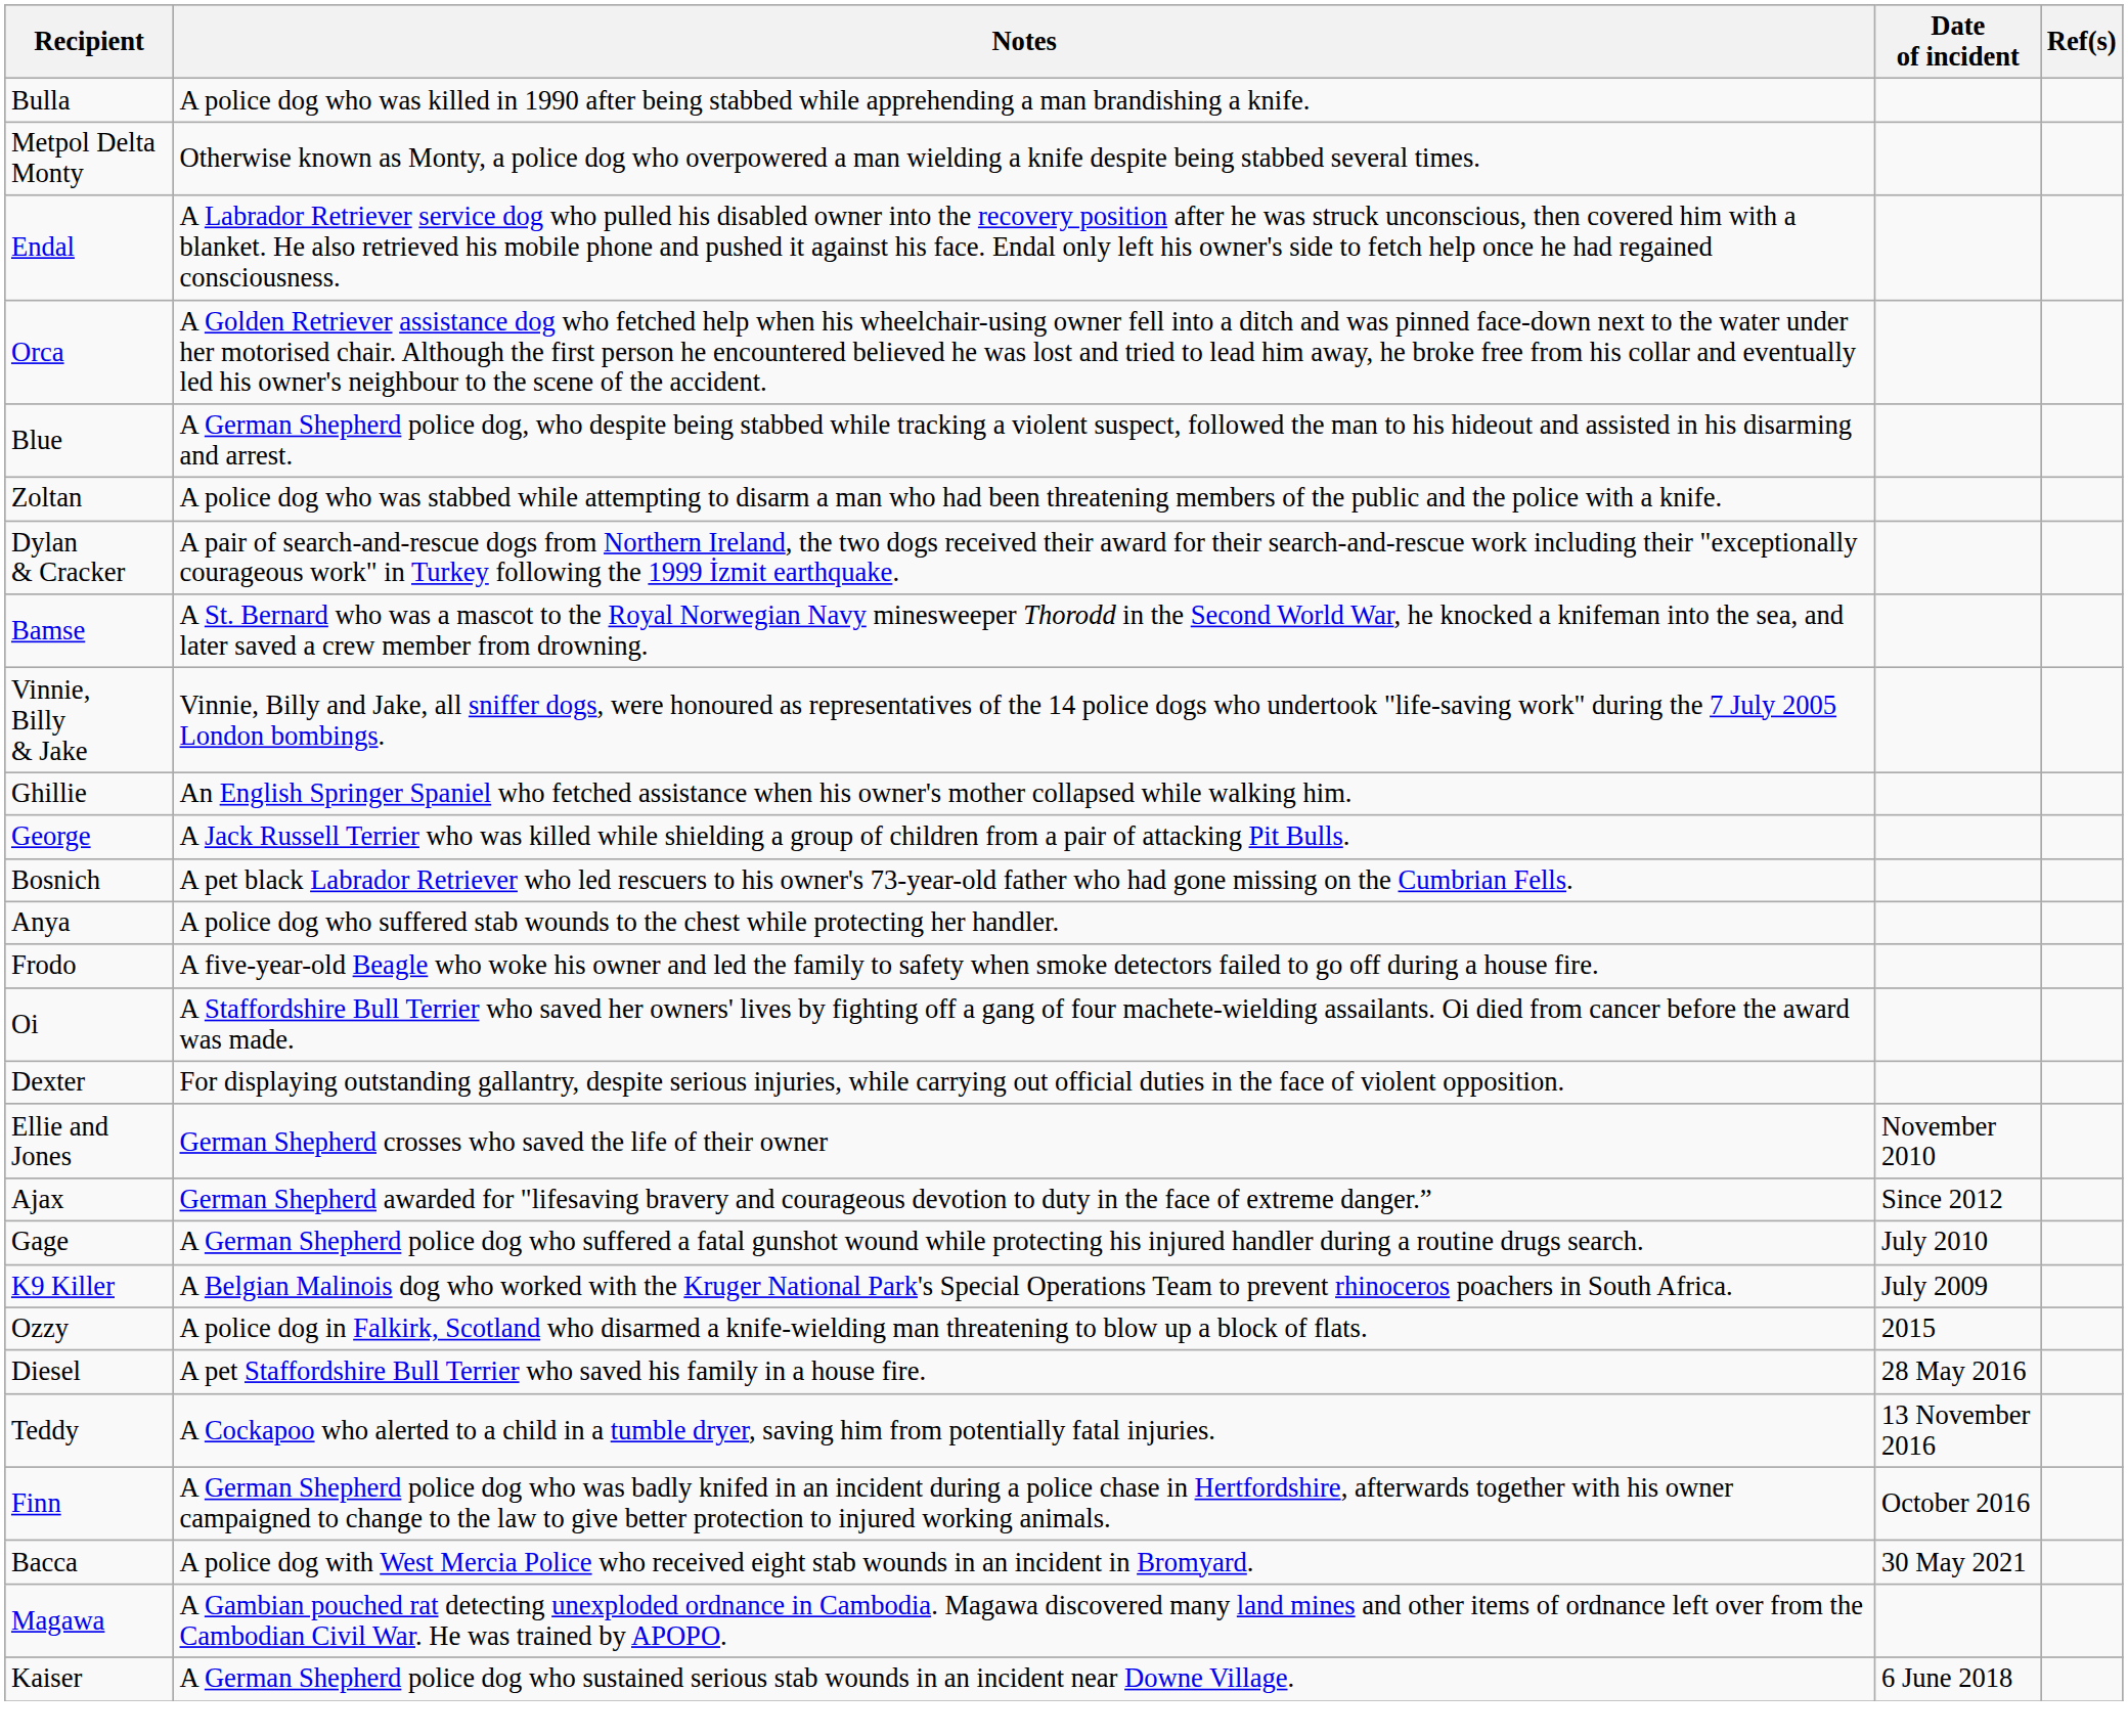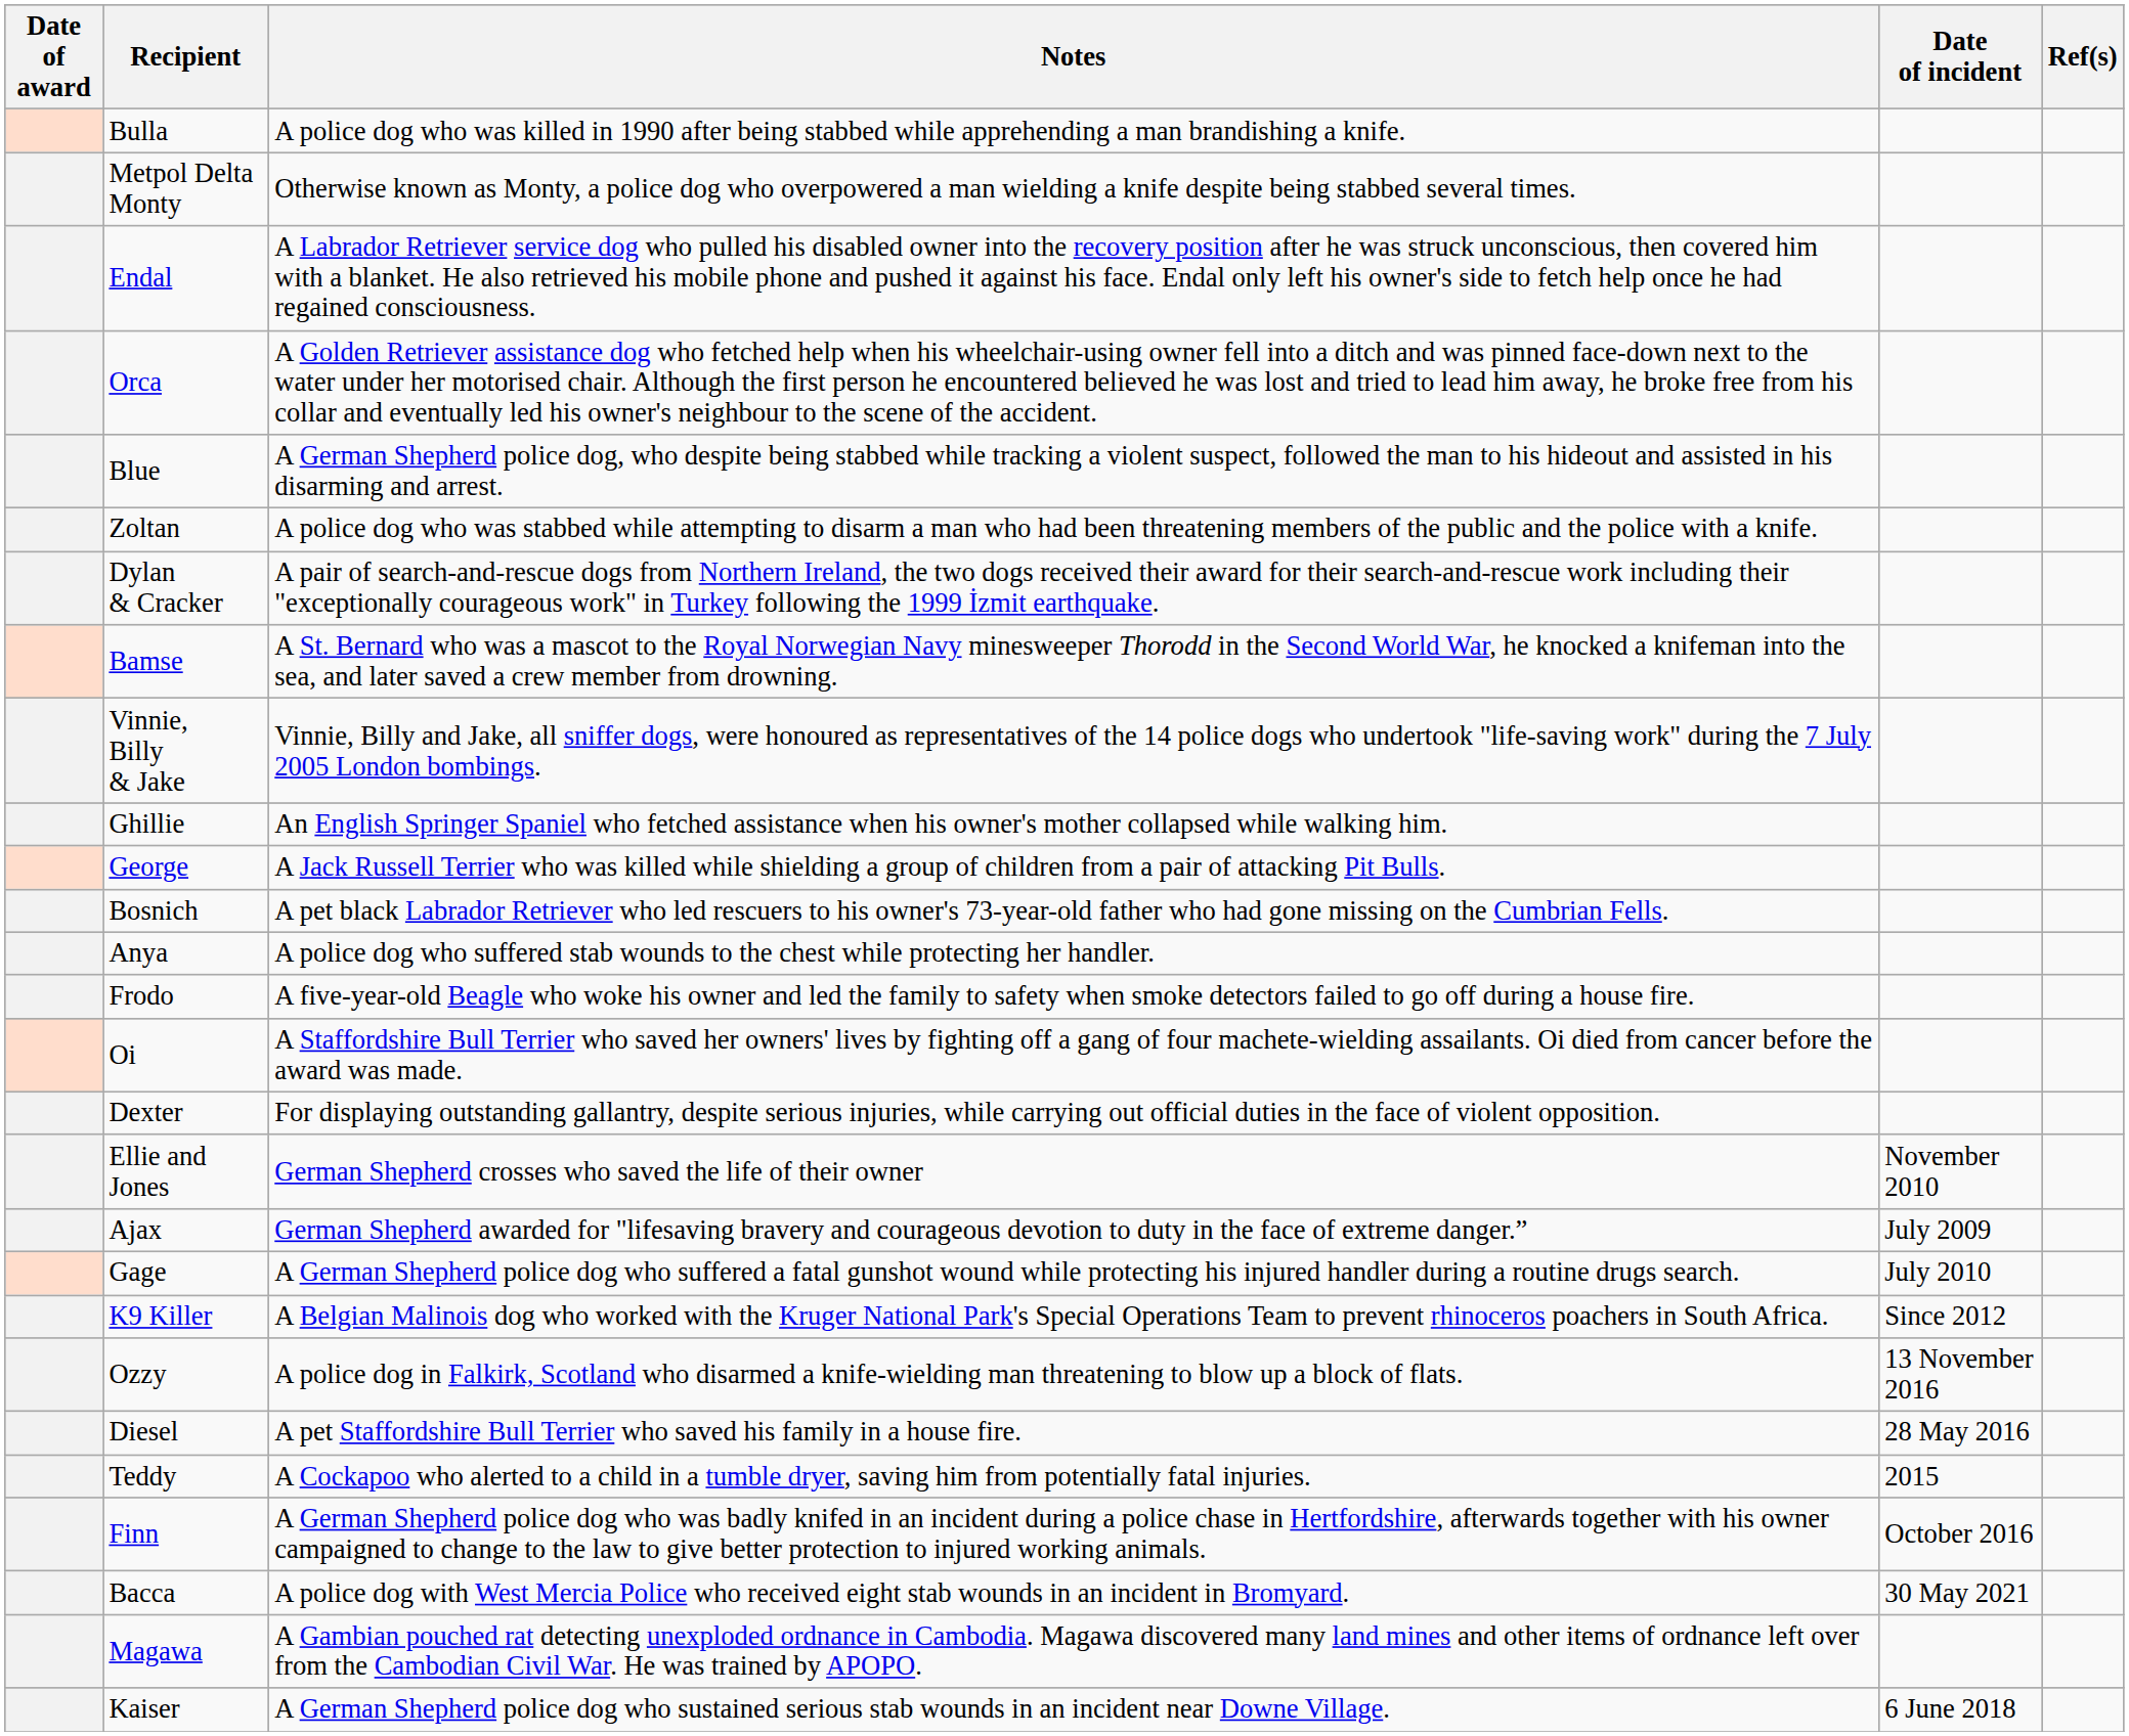 <table class="sortable plainrowheaders wikitable">
 <tr>
+<th scope="col">Date<br>of award</th>
 <th scope="col">Recipient</th>
 <th scope="col" class="unsortable">Notes</th>
 <th scope="col">Date<br>of incident</th>
 <th scope="col"  class="unsortable" align=center>Ref(s)</th>
 </tr>
 <tr>
+<th scope="row" style="background:#FFDDCC;"></th>
 <td>Bulla</td>
 <td>A police dog who was killed in 1990 after being stabbed while apprehending a man brandishing a knife.</td>
 <td></td>
 <td align=center></td>
 </tr>
 <tr>
+<th scope="row"></th>
 <td>Metpol Delta Monty</td>
 <td>Otherwise known as Monty, a police dog who overpowered a man wielding a knife despite being stabbed several times.</td>
 <td></td>
 <td align=center></td>
 </tr>
 <tr>
+<th scope="row"></th>
 <td><a href='#'>Endal</a></td>
 <td>A <a href='#'>Labrador Retriever</a> <a href='#'>service dog</a> who pulled his disabled owner into the <a href='#'>recovery position</a> after he was struck unconscious, then covered him with a blanket. He also retrieved his mobile phone and pushed it against his face. Endal only left his owner's side to fetch help once he had regained consciousness.</td>
 <td></td>
 <td align=center></td>
 </tr>
 <tr>
+<th scope="row"></th>
 <td><a href='#'>Orca</a></td>
 <td>A <a href='#'>Golden Retriever</a> <a href='#'>assistance dog</a> who fetched help when his wheelchair-using owner fell into a ditch and was pinned face-down next to the water under her motorised chair. Although the first person he encountered believed he was lost and tried to lead him away, he broke free from his collar and eventually led his owner's neighbour to the scene of the accident.</td>
 <td></td>
 <td align=center></td>
 </tr>
 <tr>
+<th scope="row"></th>
 <td>Blue</td>
 <td>A <a href='#'>German Shepherd</a> police dog, who despite being stabbed while tracking a violent suspect, followed the man to his hideout and assisted in his disarming and arrest.</td>
 <td></td>
 <td align=center></td>
 </tr>
 <tr>
+<th scope="row"></th>
 <td>Zoltan</td>
 <td>A police dog who was stabbed while attempting to disarm a man who had been threatening members of the public and the police with a knife.</td>
 <td></td>
 <td align=center></td>
 </tr>
 <tr>
+<th scope="row"></th>
 <td>Dylan<br>& Cracker</td>
 <td>A pair of search-and-rescue dogs from <a href='#'>Northern Ireland</a>, the two dogs received their award for their search-and-rescue work including their "exceptionally courageous work" in <a href='#'>Turkey</a> following the <a href='#'>1999 İzmit earthquake</a>.</td>
 <td></td>
 <td align=center></td>
 </tr>
 <tr>
+<th scope="row" style="background:#FFDDCC;"></th>
 <td><a href='#'>Bamse</a></td>
 <td>A <a href='#'>St. Bernard</a> who was a mascot to the <a href='#'>Royal Norwegian Navy</a> minesweeper <em>Thorodd</em> in the <a href='#'>Second World War</a>, he knocked a knifeman into the sea, and later saved a crew member from drowning.</td>
 <td></td>
 <td align=center></td>
 </tr>
 <tr>
+<th scope="row"></th>
 <td>Vinnie,<br> Billy<br>& Jake</td>
 <td>Vinnie, Billy and Jake, all <a href='#'>sniffer dogs</a>, were honoured as representatives of the 14 police dogs who undertook "life-saving work" during the <a href='#'>7 July 2005 London bombings</a>.</td>
 <td></td>
 <td align=center></td>
 </tr>
 <tr>
+<th scope="row"></th>
 <td>Ghillie</td>
 <td>An <a href='#'>English Springer Spaniel</a> who fetched assistance when his owner's mother collapsed while walking him.</td>
 <td></td>
 <td align=center></td>
 </tr>
 <tr>
+<th scope="row" style="background:#FFDDCC;"></th>
 <td><a href='#'>George</a></td>
 <td>A <a href='#'>Jack Russell Terrier</a> who was killed while shielding a group of children from a pair of attacking <a href='#'>Pit Bulls</a>.</td>
 <td></td>
 <td align=center></td>
 </tr>
 <tr>
+<th scope="row"></th>
 <td>Bosnich</td>
 <td>A pet black <a href='#'>Labrador Retriever</a> who led rescuers to his owner's 73-year-old father who had gone missing on the <a href='#'>Cumbrian Fells</a>.</td>
 <td></td>
 <td align=center></td>
 </tr>
 <tr>
+<th scope="row"></th>
 <td>Anya</td>
 <td>A police dog who suffered stab wounds to the chest while protecting her handler.</td>
 <td></td>
 <td align=center></td>
 </tr>
 <tr>
+<th scope="row"></th>
 <td>Frodo</td>
 <td>A five-year-old <a href='#'>Beagle</a> who woke his owner and led the family to safety when smoke detectors failed to go off during a house fire.</td>
 <td></td>
 <td align=center></td>
 </tr>
 <tr>
+<th scope="row" style="background:#FFDDCC;"></th>
 <td>Oi</td>
 <td>A <a href='#'>Staffordshire Bull Terrier</a> who saved her owners' lives by fighting off a gang of four machete-wielding assailants. Oi died from cancer before the award was made.</td>
 <td></td>
 <td align=center></td>
 </tr>
 <tr>
+<th scope="row"></th>
 <td>Dexter</td>
 <td>For displaying outstanding gallantry, despite serious injuries, while carrying out official duties in the face of violent opposition.</td>
 <td></td>
 <td align=center></td>
 </tr>
 <tr>
+<th scope="row"></th>
 <td>Ellie and Jones</td>
 <td><a href='#'>German Shepherd</a> crosses who saved the life of their owner</td>
 <td>November 2010</td>
 <td align=center></td>
 </tr>
 <tr>
+<th scope="row"></th>
 <td>Ajax</td>
 <td><a href='#'>German Shepherd</a> awarded for "lifesaving bravery and courageous devotion to duty in the face of extreme danger.”</td>
-<td>Since 2012</td>
+<td>July 2009</td>
 <td align=center></td>
 </tr>
 <tr>
+<th scope="row" style="background:#FFDDCC;"></th>
 <td>Gage</td>
 <td>A <a href='#'>German Shepherd</a> police dog who suffered a fatal gunshot wound while protecting his injured handler during a routine drugs search.</td>
 <td>July 2010</td>
 <td align=center></td>
 </tr>
 <tr>
+<th scope="row"></th>
 <td><a href='#'>K9 Killer</a></td>
 <td>A <a href='#'>Belgian Malinois</a> dog who worked with the <a href='#'>Kruger National Park</a>'s Special Operations Team to prevent <a href='#'>rhinoceros</a> poachers in South Africa.</td>
-<td>July 2009</td>
+<td>Since 2012</td>
 <td align=center></td>
 </tr>
 <tr>
+<th scope="row"></th>
 <td>Ozzy</td>
 <td>A police dog in <a href='#'>Falkirk, Scotland</a> who disarmed a knife-wielding man threatening to blow up a block of flats.</td>
-<td>2015</td>
+<td>13 November 2016</td>
 <td align=center></td>
 </tr>
 <tr>
+<th scope="row"></th>
 <td>Diesel</td>
 <td>A pet <a href='#'>Staffordshire Bull Terrier</a> who saved his family in a house fire.</td>
 <td>28 May 2016</td>
 <td align=center></td>
 </tr>
 <tr>
+<th scope="row"></th>
 <td>Teddy</td>
 <td>A <a href='#'>Cockapoo</a> who alerted to a child in a <a href='#'>tumble dryer</a>, saving him from potentially fatal injuries.</td>
-<td>13 November 2016</td>
+<td>2015</td>
 <td align=center></td>
 </tr>
 <tr>
+<th scope="row"></th>
 <td><a href='#'>Finn</a></td>
 <td>A <a href='#'>German Shepherd</a> police dog who was badly knifed in an incident during a police chase in <a href='#'>Hertfordshire</a>, afterwards together with his owner campaigned to change to the law to give better protection to injured working animals.</td>
 <td>October 2016</td>
 <td align=center></td>
 </tr>
 <tr>
+<th scope="row"></th>
 <td>Bacca</td>
 <td>A police dog with <a href='#'>West Mercia Police</a> who received eight stab wounds in an incident in <a href='#'>Bromyard</a>.</td>
 <td>30 May 2021</td>
 <td align=center></td>
 </tr>
 <tr>
+<th scope="row"></th>
 <td><a href='#'>Magawa</a></td>
 <td>A <a href='#'>Gambian pouched rat</a> detecting <a href='#'>unexploded ordnance in Cambodia</a>. Magawa discovered many <a href='#'>land mines</a> and other items of ordnance left over from the <a href='#'>Cambodian Civil War</a>. He was trained by <a href='#'>APOPO</a>.</td>
 <td></td>
 <td align=center></td>
 </tr>
 <tr>
+<th scope="row"></th>
 <td>Kaiser</td>
 <td>A <a href='#'>German Shepherd</a> police dog who sustained serious stab wounds in an incident near <a href='#'>Downe Village</a>.</td>
 <td>6 June 2018</td>
 <td align=center></td>
 </tr>
 </table>
